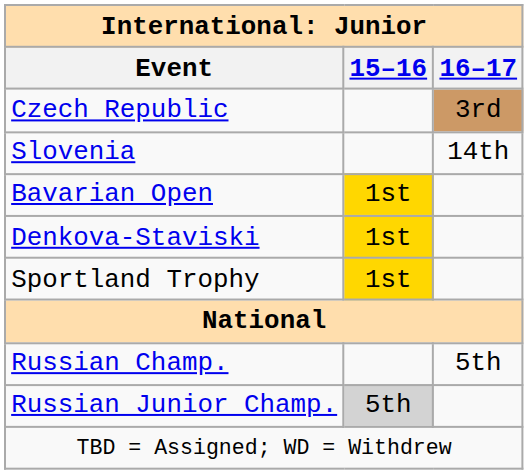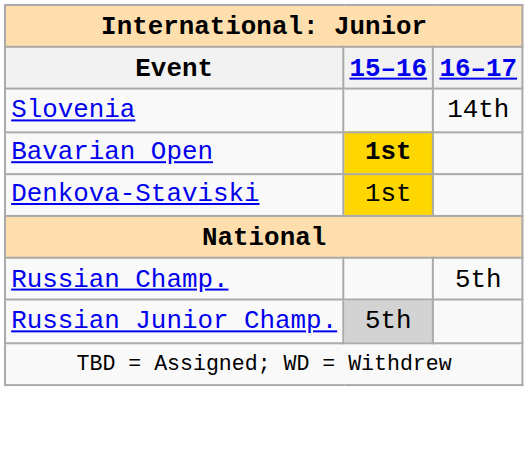 <table class="wikitable" style="text-align:center">
 <tr>
 <th style="background-color: #ffdead; " colspan=3 align=center>International: Junior</th>
 </tr>
 <tr>
 <th>Event</th>
 <th><a href='#'>15–16</a></th>
 <th><a href='#'>16–17</a></th>
 </tr>
 <tr>
-<td align=left> <a href='#'>Czech Republic</a></td>
-<td></td>
-<td bgcolor=cc9966>3rd</td>
-</tr>
-<tr>
 <td align=left> <a href='#'>Slovenia</a></td>
 <td></td>
 <td>14th</td>
 </tr>
 <tr>
 <td align=left><a href='#'>Bavarian Open</a></td>
-<td bgcolor=gold>1st</td>
+<td bgcolor=gold><strong>1st</strong></td>
 <td></td>
 </tr>
 <tr>
 <td align=left><a href='#'>Denkova-Staviski</a></td>
-<td bgcolor=gold>1st</td>
-<td></td>
-</tr>
-<tr>
-<td align=left>Sportland Trophy</td>
 <td bgcolor=gold>1st</td>
 <td></td>
 </tr>
 <tr>
 <th style="background-color: #ffdead; " colspan=3 align=center>National</th>
 </tr>
 <tr>
 <td align=left><a href='#'>Russian Champ.</a></td>
 <td></td>
 <td>5th</td>
 </tr>
 <tr>
 <td align=left><a href='#'>Russian Junior Champ.</a></td>
 <td style="background: lightgrey;">5th</td>
 <td></td>
 </tr>
 <tr>
 <td colspan=3 align=center><small> TBD = Assigned; WD = Withdrew </small></td>
 </tr>
 </table>
